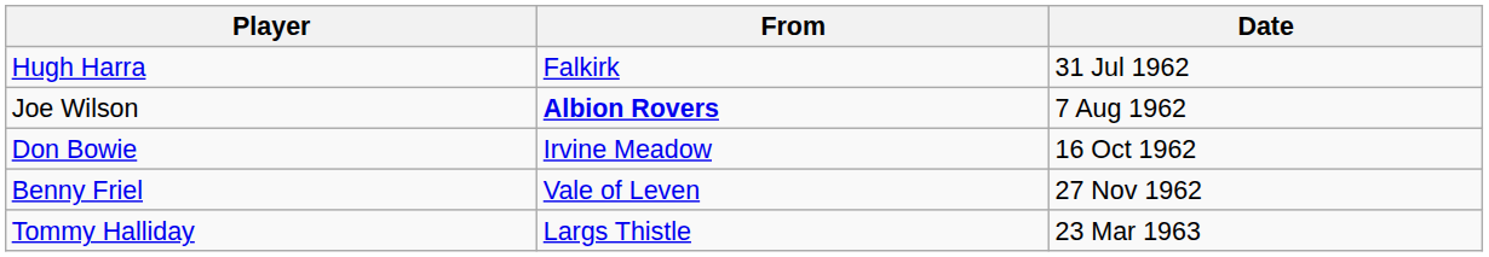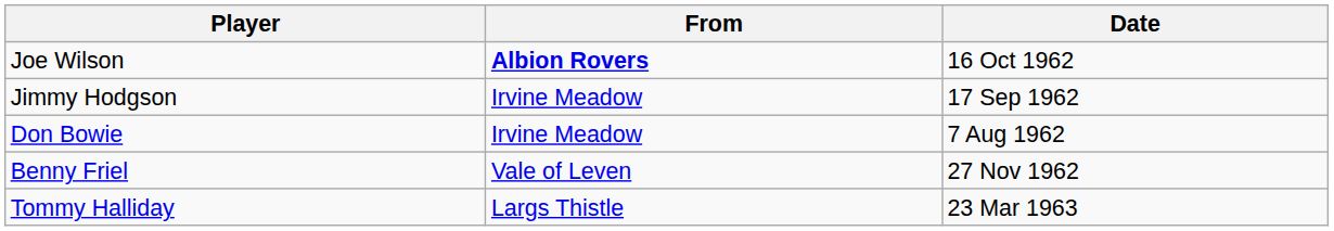 <table class="wikitable" style="text-align:center; font-size:95%;width:98%; text-align:left">
 <tr>
 <th>Player</th>
 <th>From</th>
 <th>Date</th>
 </tr>
 <tr>
-<td> <a href='#'>Hugh Harra</a></td>
-<td> <a href='#'>Falkirk</a></td>
-<td>31 Jul 1962</td>
+<td> Joe Wilson</td>
+<td><strong> <a href='#'>Albion Rovers</a></strong></td>
+<td>16 Oct 1962</td>
 </tr>
 <tr>
-<td> Joe Wilson</td>
-<td><strong> <a href='#'>Albion Rovers</a></strong></td>
-<td>7 Aug 1962</td>
+<td> Jimmy Hodgson</td>
+<td> <a href='#'>Irvine Meadow</a></td>
+<td>17 Sep 1962</td>
 </tr>
 <tr>
 <td> <a href='#'>Don Bowie</a></td>
 <td> <a href='#'>Irvine Meadow</a></td>
-<td>16 Oct 1962</td>
+<td>7 Aug 1962</td>
 </tr>
 <tr>
 <td> <a href='#'>Benny Friel</a></td>
 <td> <a href='#'>Vale of Leven</a></td>
 <td>27 Nov 1962</td>
 </tr>
 <tr>
 <td> <a href='#'>Tommy Halliday</a></td>
 <td> <a href='#'>Largs Thistle</a></td>
 <td>23 Mar 1963</td>
 </tr>
 </table>
